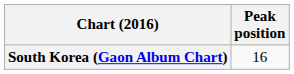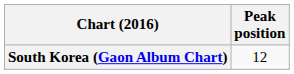 <table class="wikitable sortable plainrowheaders">
 <tr>
 <th>Chart (2016)</th>
 <th>Peak<br>position</th>
 </tr>
 <tr>
 <th scope="row">South Korea (<a href='#'>Gaon Album Chart</a>)</th>
-<td align="center">16</td>
+<td align="center">12</td>
 </tr>
 </table>
